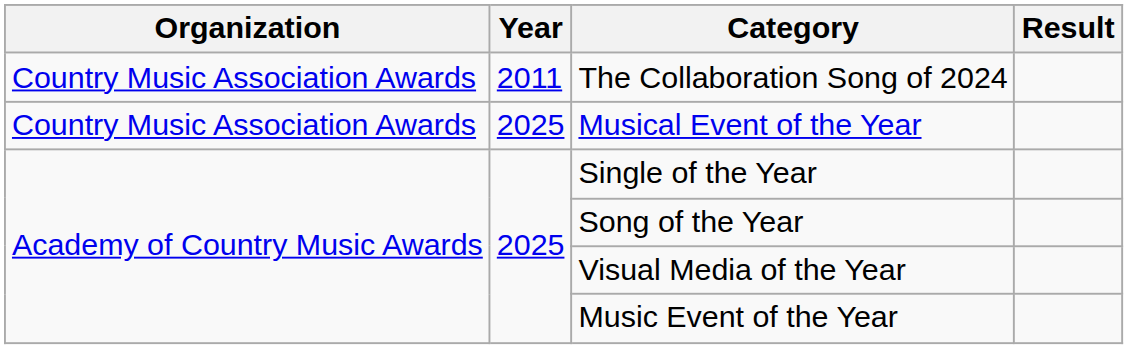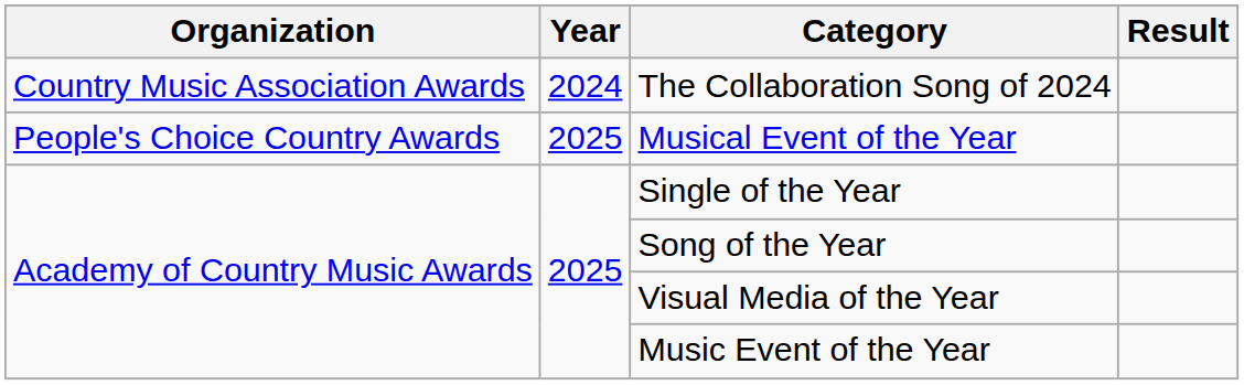 <table class="wikitable sortable plainrowheaders" style="border:none; margin:0;">
 <tr>
 <th scope="col">Organization</th>
 <th scope="col">Year</th>
 <th scope="col">Category</th>
 <th scope="col">Result</th>
 </tr>
 <tr>
 <td><a href='#'>Country Music Association Awards</a></td>
-<td><a href='#'>2011</a></td>
+<td><a href='#'>2024</a></td>
 <td>The Collaboration Song of 2024</td>
 <td></td>
 </tr>
 <tr>
-<td><a href='#'>Country Music Association Awards</a></td>
+<td><a href='#'>People's Choice Country Awards</a></td>
 <td><a href='#'>2025</a></td>
 <td><a href='#'>Musical Event of the Year</a></td>
 <td></td>
 </tr>
 <tr>
 <td rowspan=4><a href='#'>Academy of Country Music Awards</a></td>
 <td rowspan=4><a href='#'>2025</a></td>
 <td>Single of the Year</td>
 <td></td>
 </tr>
 <tr>
 <td>Song of the Year</td>
 <td></td>
 </tr>
 <tr>
 <td>Visual Media of the Year</td>
 <td></td>
 </tr>
 <tr>
 <td>Music Event of the Year</td>
 <td></td>
 </tr>
 </table>
